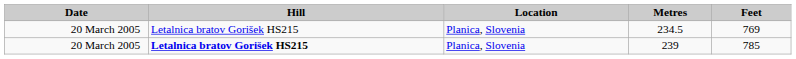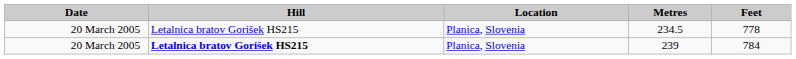 <table class="wikitable sortable" style="text-align:left; line-height:16px; width:70%;">
 <tr>
 <th style="background-color: #ccc;" width="88">Date</th>
 <th style="background-color: #ccc;" width="188">Hill</th>
 <th style="background-color: #ccc;" width="115">Location</th>
 <th style="background-color: #ccc;" width="45">Metres</th>
 <th style="background-color: #ccc;" width="45">Feet</th>
 </tr>
 <tr>
 <td align=right>20 March 2005  </td>
 <td><a href='#'>Letalnica bratov Gorišek</a> HS215</td>
 <td><a href='#'>Planica</a>, <a href='#'>Slovenia</a></td>
 <td align=center>234.5</td>
-<td align=center>769</td>
+<td align=center>778</td>
 </tr>
 <tr>
 <td align=right>20 March 2005  </td>
 <td><strong><a href='#'>Letalnica bratov Gorišek</a> HS215</strong></td>
 <td><a href='#'>Planica</a>, <a href='#'>Slovenia</a></td>
 <td align=center>239</td>
-<td align=center>785</td>
+<td align=center>784</td>
 </tr>
 </table>
